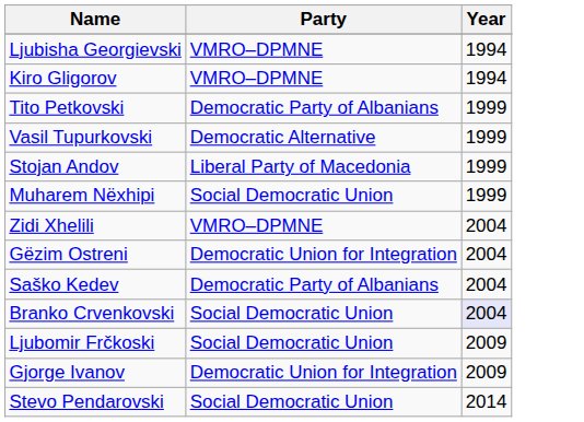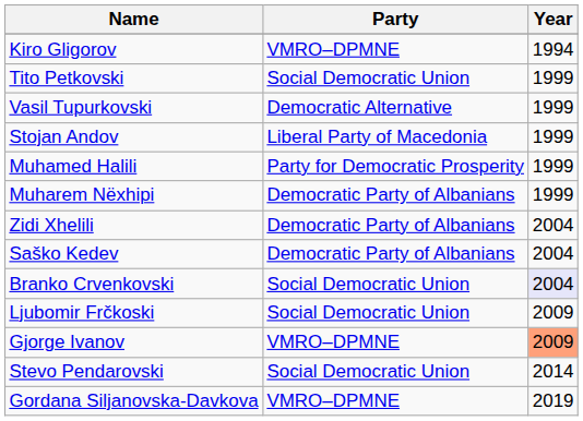 <table class="wikitable">
 <tr ->
 <th>Name</th>
 <th>Party</th>
 <th>Year</th>
 </tr>
 <tr bgcolor=>
 </tr>
 <tr>
-<td><a href='#'>Ljubisha Georgievski</a></td>
-<td><a href='#'>VMRO–DPMNE</a></td>
-<td>1994</td>
-</tr>
-<tr>
 <td><a href='#'>Kiro Gligorov</a></td>
 <td><a href='#'>VMRO–DPMNE</a></td>
 <td>1994</td>
 </tr>
 <tr>
 <td><a href='#'>Tito Petkovski</a></td>
-<td><a href='#'>Democratic Party of Albanians</a></td>
+<td><a href='#'>Social Democratic Union</a></td>
 <td>1999</td>
 </tr>
 <tr>
 <td><a href='#'>Vasil Tupurkovski</a></td>
 <td><a href='#'>Democratic Alternative</a></td>
 <td>1999</td>
 </tr>
 <tr>
 <td><a href='#'>Stojan Andov</a></td>
 <td><a href='#'>Liberal Party of Macedonia</a></td>
 <td>1999</td>
 </tr>
 <tr>
+<td><a href='#'>Muhamed Halili</a></td>
+<td><a href='#'>Party for Democratic Prosperity</a></td>
+<td>1999</td>
+</tr>
+<tr>
 <td><a href='#'>Muharem Nëxhipi</a></td>
-<td><a href='#'>Social Democratic Union</a></td>
+<td><a href='#'>Democratic Party of Albanians</a></td>
 <td>1999</td>
 </tr>
 <tr>
 <td><a href='#'>Zidi Xhelili</a></td>
-<td><a href='#'>VMRO–DPMNE</a></td>
-<td>2004</td>
-</tr>
-<tr>
-<td><a href='#'>Gëzim Ostreni</a></td>
-<td><a href='#'>Democratic Union for Integration</a></td>
+<td><a href='#'>Democratic Party of Albanians</a></td>
 <td>2004</td>
 </tr>
 <tr>
 <td><a href='#'>Saško Kedev</a></td>
 <td><a href='#'>Democratic Party of Albanians</a></td>
 <td>2004</td>
 </tr>
 <tr>
 <td><a href='#'>Branko Crvenkovski</a></td>
 <td><a href='#'>Social Democratic Union</a></td>
 <td style="background: lavender;">2004</td>
 </tr>
 <tr>
 <td><a href='#'>Ljubomir Frčkoski</a></td>
 <td><a href='#'>Social Democratic Union</a></td>
 <td>2009</td>
 </tr>
 <tr>
 <td><a href='#'>Gjorge Ivanov</a></td>
-<td><a href='#'>Democratic Union for Integration</a></td>
-<td>2009</td>
+<td><a href='#'>VMRO–DPMNE</a></td>
+<td style="background: lightsalmon;">2009</td>
 </tr>
 <tr>
 <td><a href='#'>Stevo Pendarovski</a></td>
 <td><a href='#'>Social Democratic Union</a></td>
 <td>2014</td>
 </tr>
+<tr>
+<td><a href='#'>Gordana Siljanovska-Davkova</a></td>
+<td><a href='#'>VMRO–DPMNE</a></td>
+<td>2019</td>
+</tr>
 </table>
